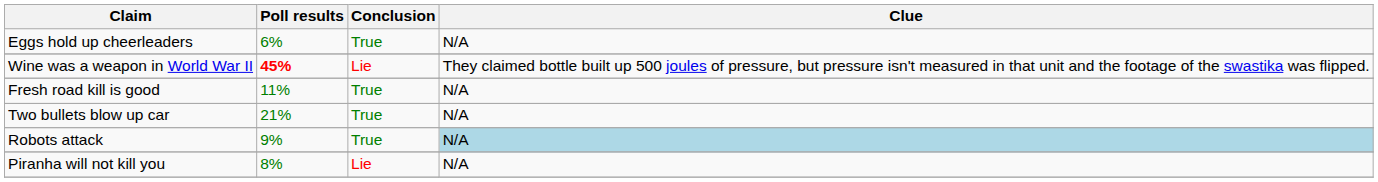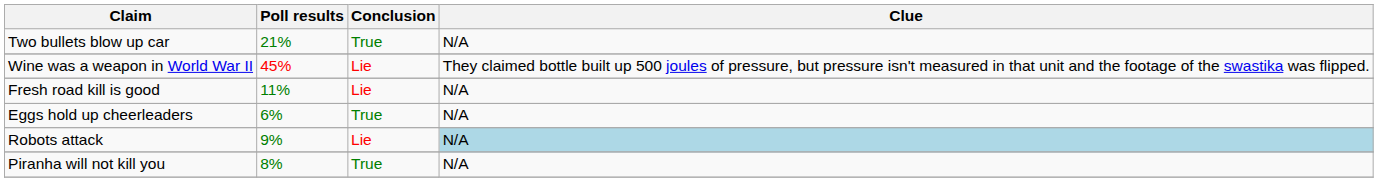 <table class="wikitable">
 <tr>
 <th>Claim</th>
 <th>Poll results</th>
 <th>Conclusion</th>
 <th>Clue</th>
+</tr>
+<tr>
+<td>Two bullets blow up car</td>
+<td style="color:green">21%</td>
+<td style="color:green">True</td>
+<td>N/A</td>
+</tr>
+<tr>
+</tr>
+<tr>
+<td>Wine was a weapon in <a href='#'>World War II</a></td>
+<td style="color:red">45%</td>
+<td style="color:red">Lie</td>
+<td>They claimed bottle built up 500 <a href='#'>joules</a> of pressure, but pressure isn't measured in that unit and the footage of the <a href='#'>swastika</a> was flipped.</td>
+</tr>
+<tr>
+</tr>
+<tr>
+<td>Fresh road kill is good</td>
+<td style="color:green">11%</td>
+<td style="color:red">Lie</td>
+<td>N/A</td>
+</tr>
+<tr>
 </tr>
 <tr>
 <td>Eggs hold up cheerleaders</td>
 <td style="color:green">6%</td>
 <td style="color:green">True</td>
 <td>N/A</td>
 </tr>
 <tr>
 </tr>
 <tr>
-<td>Wine was a weapon in <a href='#'>World War II</a></td>
-<td style="color:red"><strong>45%</strong></td>
-<td style="color:red">Lie</td>
-<td>They claimed bottle built up 500 <a href='#'>joules</a> of pressure, but pressure isn't measured in that unit and the footage of the <a href='#'>swastika</a> was flipped.</td>
-</tr>
-<tr>
-</tr>
-<tr>
-<td>Fresh road kill is good</td>
-<td style="color:green">11%</td>
-<td style="color:green">True</td>
-<td>N/A</td>
-</tr>
-<tr>
-</tr>
-<tr>
-<td>Two bullets blow up car</td>
-<td style="color:green">21%</td>
-<td style="color:green">True</td>
-<td>N/A</td>
-</tr>
-<tr>
-</tr>
-<tr>
 <td>Robots attack</td>
 <td style="color:green">9%</td>
-<td style="color:green">True</td>
+<td style="color:red">Lie</td>
 <td style="background: lightblue;">N/A</td>
 </tr>
 <tr>
 </tr>
 <tr>
 <td>Piranha will not kill you</td>
 <td style="color:green">8%</td>
-<td style="color:red">Lie</td>
+<td style="color:green">True</td>
 <td>N/A</td>
 </tr>
 <tr>
 </tr>
 </table>
